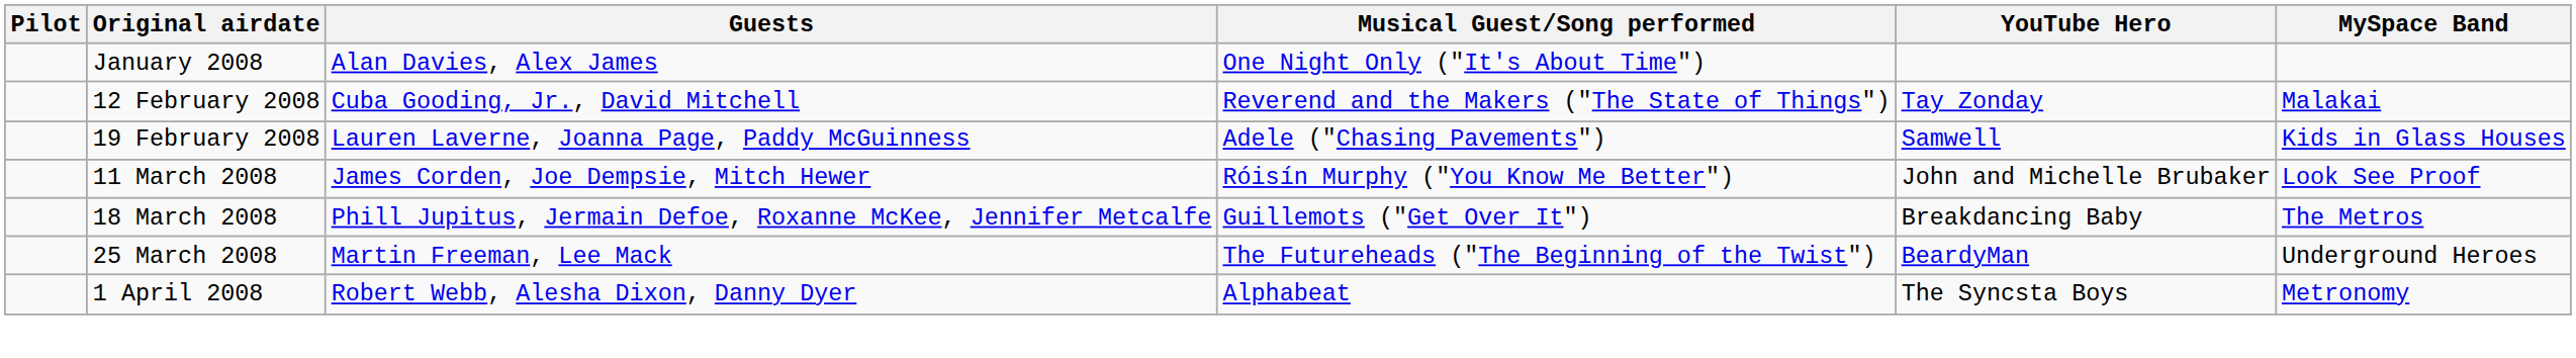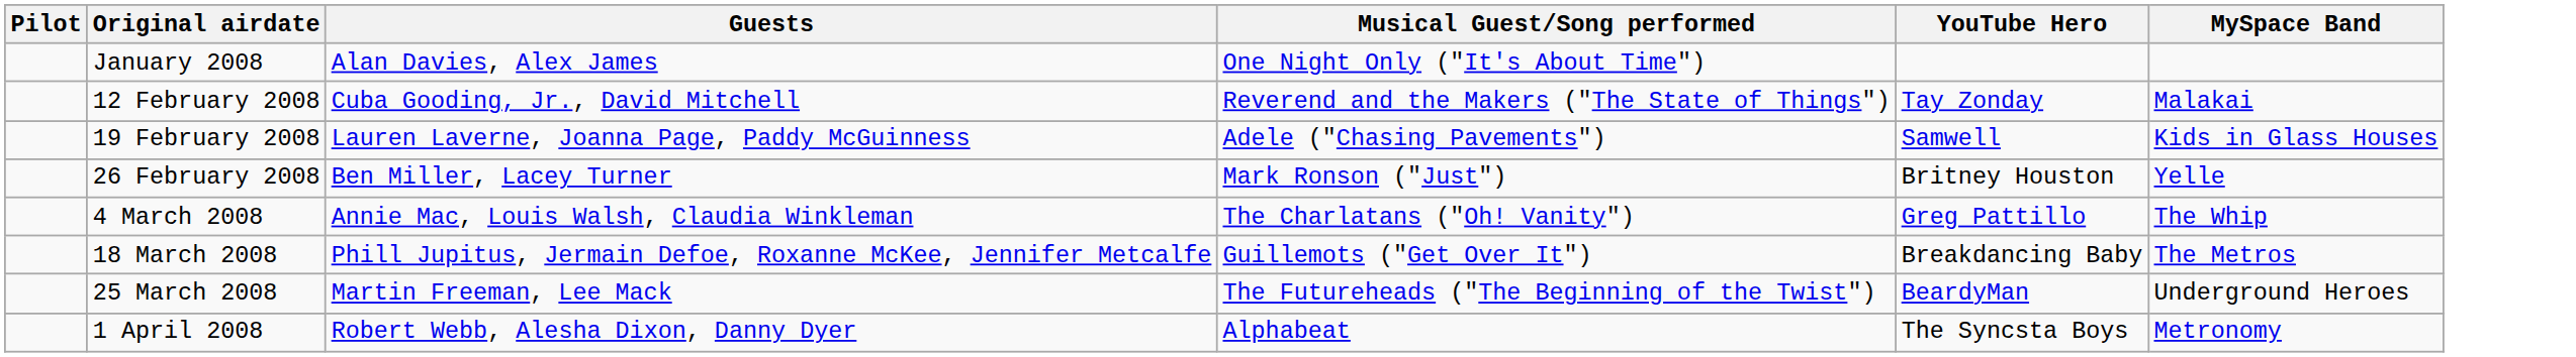 <table class="wikitable">
 <tr>
 <th>Pilot</th>
 <th>Original airdate</th>
 <th>Guests</th>
 <th>Musical Guest/Song performed</th>
 <th>YouTube Hero</th>
 <th>MySpace Band</th>
 </tr>
 <tr>
 <td></td>
 <td>January 2008</td>
 <td><a href='#'>Alan Davies</a>, <a href='#'>Alex James</a></td>
 <td><a href='#'>One Night Only</a> ("<a href='#'>It's About Time</a>")</td>
 <td></td>
 <td></td>
 </tr>
 <tr>
 <td></td>
 <td>12 February 2008</td>
 <td><a href='#'>Cuba Gooding, Jr.</a>, <a href='#'>David Mitchell</a></td>
 <td><a href='#'>Reverend and the Makers</a> ("<a href='#'>The State of Things</a>")</td>
 <td><a href='#'>Tay Zonday</a></td>
 <td><a href='#'>Malakai</a></td>
 </tr>
 <tr>
 <td></td>
 <td>19 February 2008</td>
 <td><a href='#'>Lauren Laverne</a>, <a href='#'>Joanna Page</a>, <a href='#'>Paddy McGuinness</a></td>
 <td><a href='#'>Adele</a> ("<a href='#'>Chasing Pavements</a>")</td>
 <td><a href='#'>Samwell</a></td>
 <td><a href='#'>Kids in Glass Houses</a></td>
 </tr>
 <tr>
 <td></td>
-<td>11 March 2008</td>
-<td><a href='#'>James Corden</a>, <a href='#'>Joe Dempsie</a>, <a href='#'>Mitch Hewer</a></td>
-<td><a href='#'>Róisín Murphy</a> ("<a href='#'>You Know Me Better</a>")</td>
-<td>John and Michelle Brubaker</td>
-<td><a href='#'>Look See Proof</a></td>
+<td>26 February 2008</td>
+<td><a href='#'>Ben Miller</a>, <a href='#'>Lacey Turner</a></td>
+<td><a href='#'>Mark Ronson</a> ("<a href='#'>Just</a>")</td>
+<td>Britney Houston</td>
+<td><a href='#'>Yelle</a></td>
+</tr>
+<tr>
+<td></td>
+<td>4 March 2008</td>
+<td><a href='#'>Annie Mac</a>, <a href='#'>Louis Walsh</a>, <a href='#'>Claudia Winkleman</a></td>
+<td><a href='#'>The Charlatans</a> ("<a href='#'>Oh! Vanity</a>")</td>
+<td><a href='#'>Greg Pattillo</a></td>
+<td><a href='#'>The Whip</a></td>
 </tr>
 <tr>
 <td></td>
 <td>18 March 2008</td>
 <td><a href='#'>Phill Jupitus</a>, <a href='#'>Jermain Defoe</a>, <a href='#'>Roxanne McKee</a>, <a href='#'>Jennifer Metcalfe</a></td>
 <td><a href='#'>Guillemots</a> ("<a href='#'>Get Over It</a>")</td>
 <td>Breakdancing Baby</td>
 <td><a href='#'>The Metros</a></td>
 </tr>
 <tr>
 <td></td>
 <td>25 March 2008</td>
 <td><a href='#'>Martin Freeman</a>, <a href='#'>Lee Mack</a></td>
 <td><a href='#'>The Futureheads</a> ("<a href='#'>The Beginning of the Twist</a>")</td>
 <td><a href='#'>BeardyMan</a></td>
 <td>Underground Heroes</td>
 </tr>
 <tr>
 <td></td>
 <td>1 April 2008</td>
 <td><a href='#'>Robert Webb</a>, <a href='#'>Alesha Dixon</a>, <a href='#'>Danny Dyer</a></td>
 <td><a href='#'>Alphabeat</a></td>
 <td syncsta>The Syncsta Boys</td>
 <td><a href='#'>Metronomy</a></td>
 </tr>
 </table>
